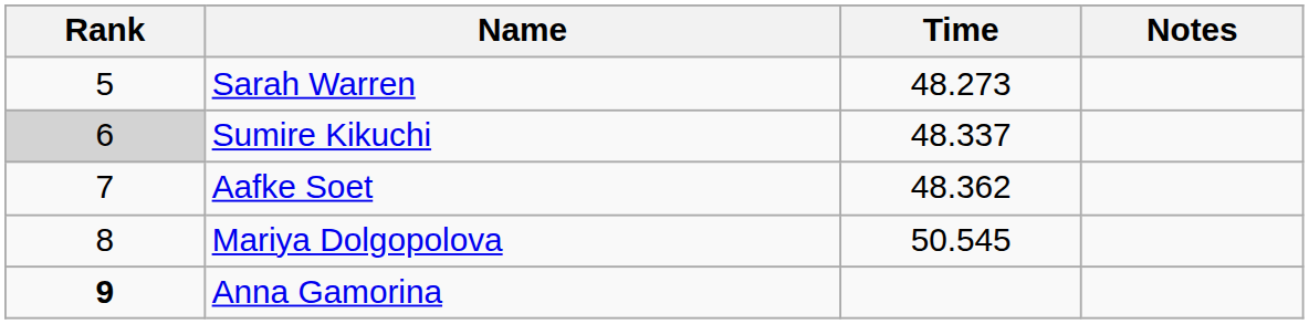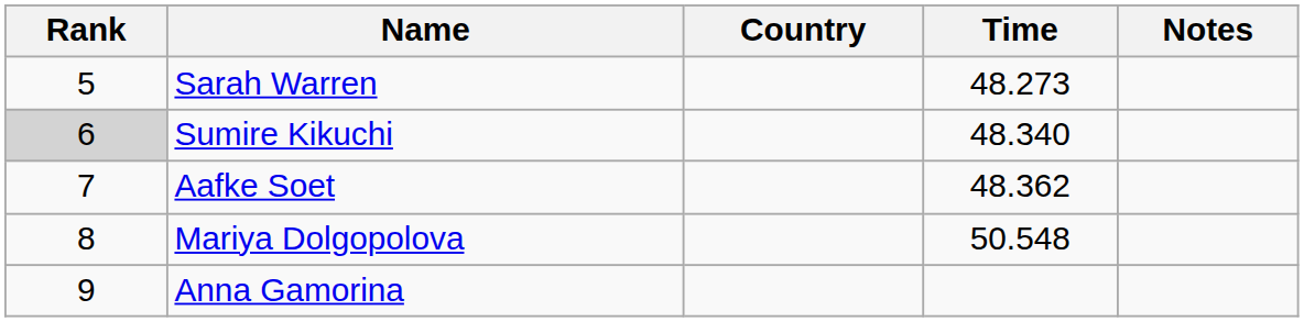 <table class="wikitable sortable" style="text-align:center" width=50%>
 <tr>
 <th>Rank</th>
 <th>Name</th>
+<th>Country</th>
 <th>Time</th>
 <th>Notes</th>
 </tr>
 <tr>
 <td>5</td>
 <td align=left><a href='#'>Sarah Warren</a></td>
+<td align=left></td>
 <td>48.273</td>
 <td></td>
 </tr>
 <tr>
 <td style="background: lightgrey;">6</td>
 <td align=left><a href='#'>Sumire Kikuchi</a></td>
-<td>48.337</td>
+<td align=left></td>
+<td>48.340</td>
 <td></td>
 </tr>
 <tr>
 <td>7</td>
 <td align=left><a href='#'>Aafke Soet</a></td>
+<td align=left></td>
 <td>48.362</td>
 <td></td>
 </tr>
 <tr>
 <td>8</td>
 <td align=left><a href='#'>Mariya Dolgopolova</a></td>
-<td>50.545</td>
+<td align=left></td>
+<td>50.548</td>
 <td></td>
 </tr>
 <tr>
-<td><strong>9</strong></td>
+<td>9</td>
 <td align=left><a href='#'>Anna Gamorina</a></td>
+<td align=left></td>
 <td></td>
 <td></td>
 </tr>
 </table>
